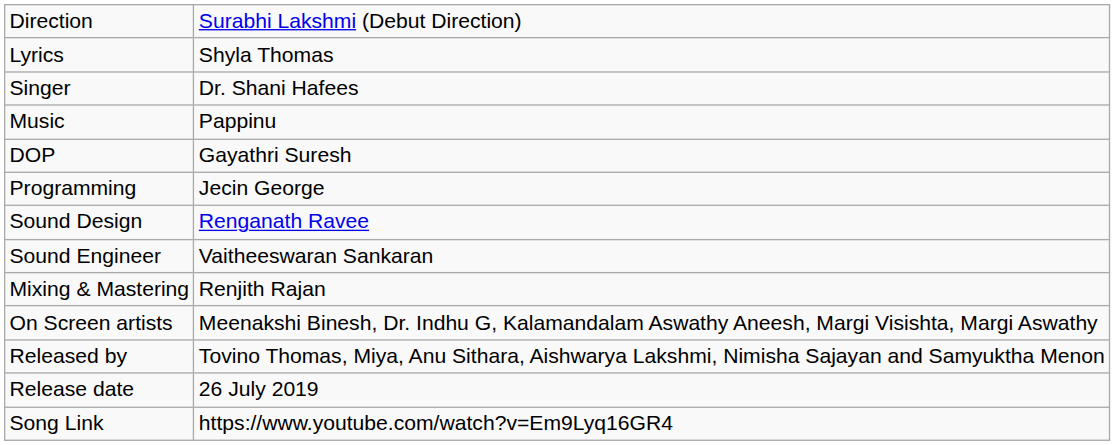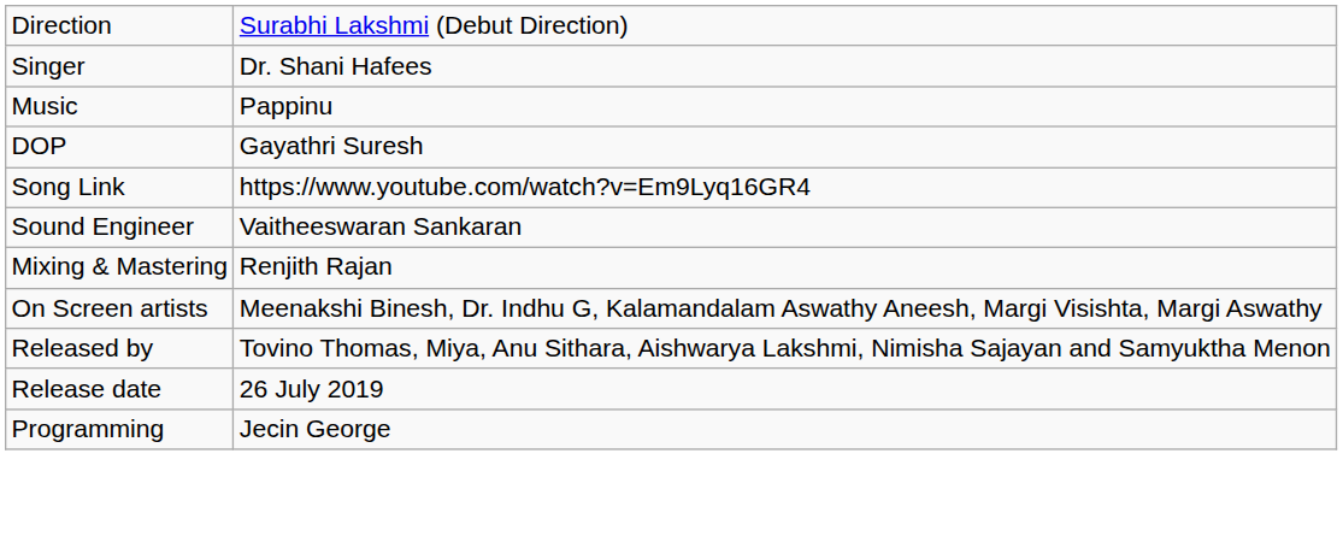 <table class="wikitable">
 <tr>
 <td>Direction</td>
 <td><a href='#'>Surabhi Lakshmi</a> (Debut Direction)</td>
-</tr>
-<tr>
-<td>Lyrics</td>
-<td>Shyla Thomas</td>
 </tr>
 <tr>
 <td>Singer</td>
 <td>Dr. Shani Hafees</td>
 </tr>
 <tr>
 <td>Music</td>
 <td>Pappinu</td>
 </tr>
 <tr>
 <td>DOP</td>
 <td>Gayathri Suresh</td>
 </tr>
 <tr>
-<td>Programming</td>
-<td>Jecin George</td>
-</tr>
-<tr>
-<td>Sound Design</td>
-<td><a href='#'>Renganath Ravee</a></td>
+<td>Song Link</td>
+<td>https://www.youtube.com/watch?v=Em9Lyq16GR4</td>
 </tr>
 <tr>
 <td>Sound Engineer</td>
 <td>Vaitheeswaran Sankaran</td>
 </tr>
 <tr>
 <td>Mixing & Mastering</td>
 <td>Renjith Rajan</td>
 </tr>
 <tr>
 <td>On Screen artists</td>
 <td>Meenakshi Binesh, Dr. Indhu G, Kalamandalam Aswathy Aneesh, Margi Visishta, Margi Aswathy</td>
 </tr>
 <tr>
 <td>Released by</td>
 <td>Tovino Thomas, Miya, Anu Sithara, Aishwarya Lakshmi, Nimisha Sajayan and Samyuktha Menon</td>
 </tr>
 <tr>
 <td>Release date</td>
 <td>26 July 2019</td>
 </tr>
 <tr>
-<td>Song Link</td>
-<td>https://www.youtube.com/watch?v=Em9Lyq16GR4</td>
+<td>Programming</td>
+<td>Jecin George</td>
 </tr>
 </table>
